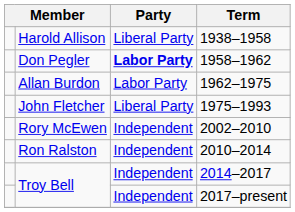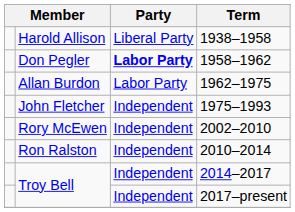 <table class="wikitable">
 <tr>
 <th colspan="2">Member</th>
 <th>Party</th>
 <th>Term</th>
 </tr>
 <tr>
 <td> </td>
 <td><a href='#'>Harold Allison</a></td>
 <td><a href='#'>Liberal Party</a></td>
 <td>1938–1958</td>
 </tr>
 <tr>
 <td> </td>
 <td><a href='#'>Don Pegler</a></td>
 <td><strong><a href='#'>Labor Party</a></strong></td>
 <td>1958–1962</td>
 </tr>
 <tr>
 <td> </td>
 <td><a href='#'>Allan Burdon</a></td>
 <td><a href='#'>Labor Party</a></td>
 <td>1962–1975</td>
 </tr>
 <tr>
 <td> </td>
 <td><a href='#'>John Fletcher</a></td>
-<td><a href='#'>Liberal Party</a></td>
+<td><a href='#'>Independent</a></td>
 <td>1975–1993</td>
 </tr>
 <tr>
 <td> </td>
 <td><a href='#'>Rory McEwen</a></td>
 <td><a href='#'>Independent</a></td>
 <td>2002–2010</td>
 </tr>
 <tr>
 <td> </td>
 <td><a href='#'>Ron Ralston</a></td>
 <td><a href='#'>Independent</a></td>
 <td>2010–2014</td>
 </tr>
 <tr>
 <td> </td>
 <td rowspan=2><a href='#'>Troy Bell</a></td>
 <td><a href='#'>Independent</a></td>
 <td><a href='#'>2014</a>–2017</td>
 </tr>
 <tr>
 <td> </td>
 <td><a href='#'>Independent</a></td>
 <td>2017–present</td>
 </tr>
 <tr>
 </tr>
 </table>
